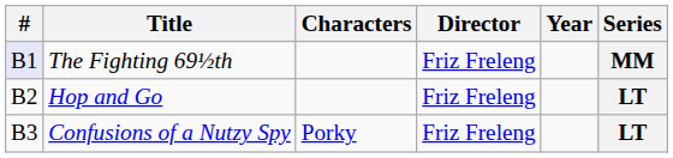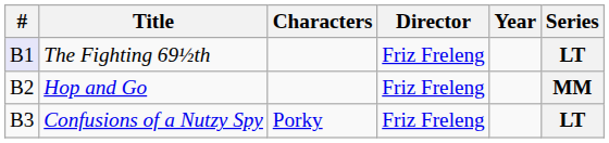 <table class="wikitable sortable">
 <tr>
 <th>#</th>
 <th>Title</th>
 <th>Characters</th>
 <th>Director</th>
 <th>Year</th>
 <th>Series</th>
 </tr>
 <tr>
 <td style="background: lavender;">B1</td>
 <td><em>The Fighting 69½th</em></td>
 <td></td>
 <td><a href='#'>Friz Freleng</a></td>
 <td></td>
-<th>MM</th>
+<th>LT</th>
 </tr>
 <tr>
 <td>B2</td>
 <td><em><a href='#'>Hop and Go</a></em></td>
 <td></td>
 <td><a href='#'>Friz Freleng</a></td>
 <td></td>
-<th>LT</th>
+<th>MM</th>
 </tr>
 <tr>
 <td>B3</td>
 <td><em><a href='#'>Confusions of a Nutzy Spy</a></em></td>
 <td><a href='#'>Porky</a></td>
 <td><a href='#'>Friz Freleng</a></td>
 <td></td>
 <th>LT</th>
 </tr>
 </table>
